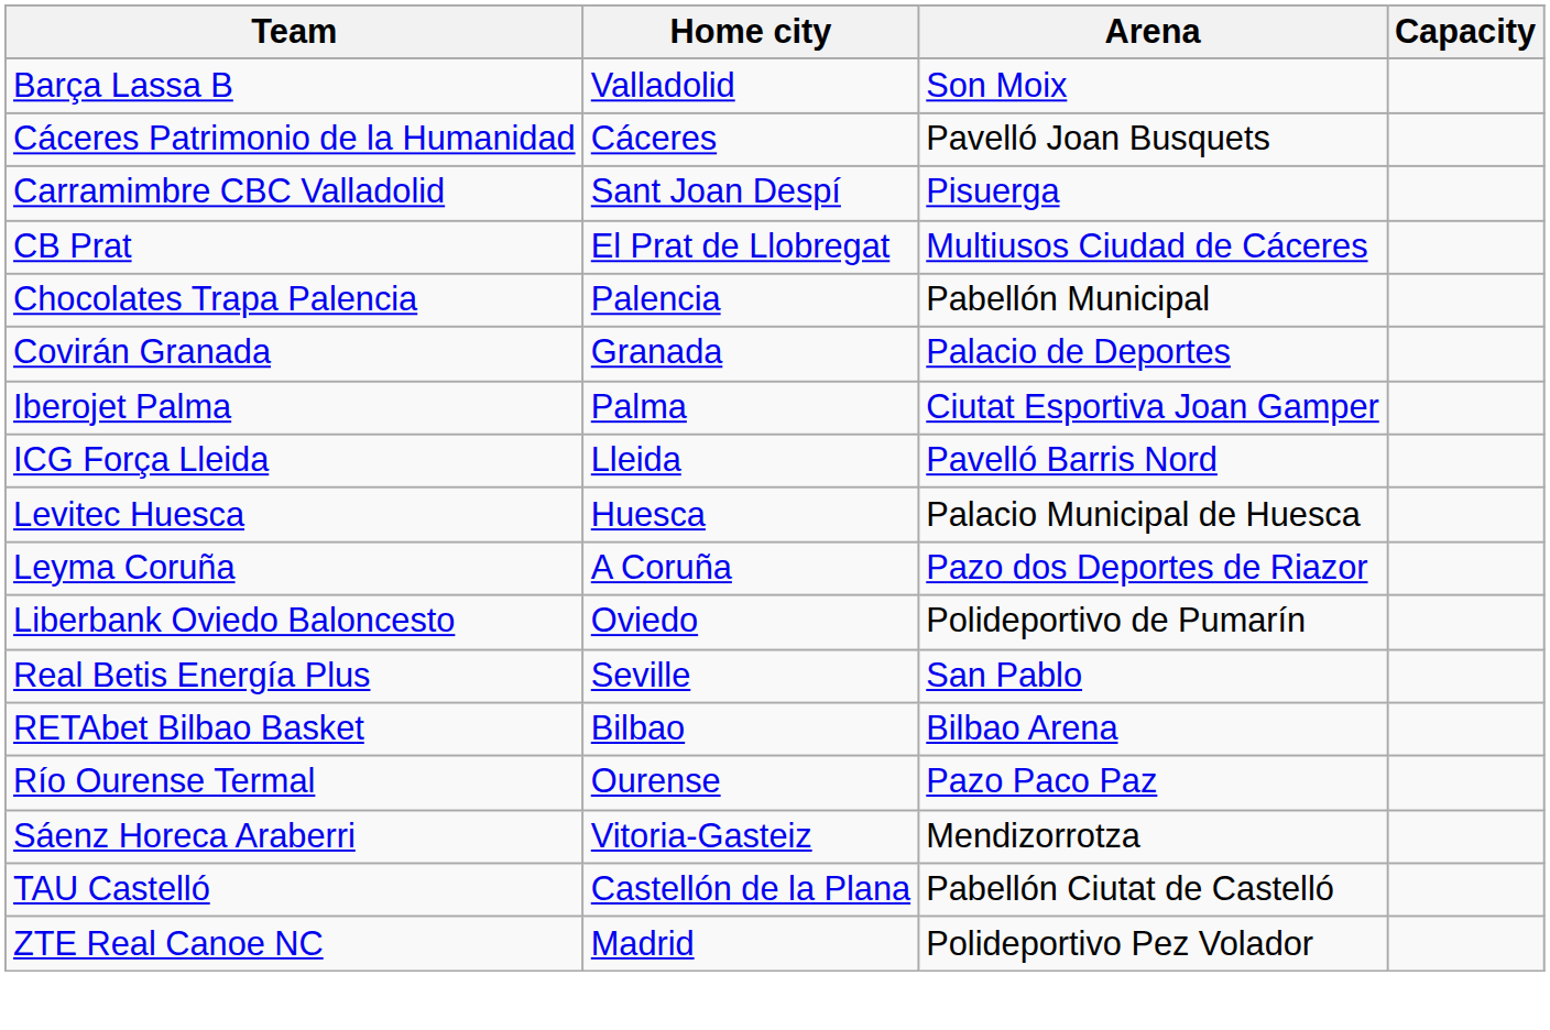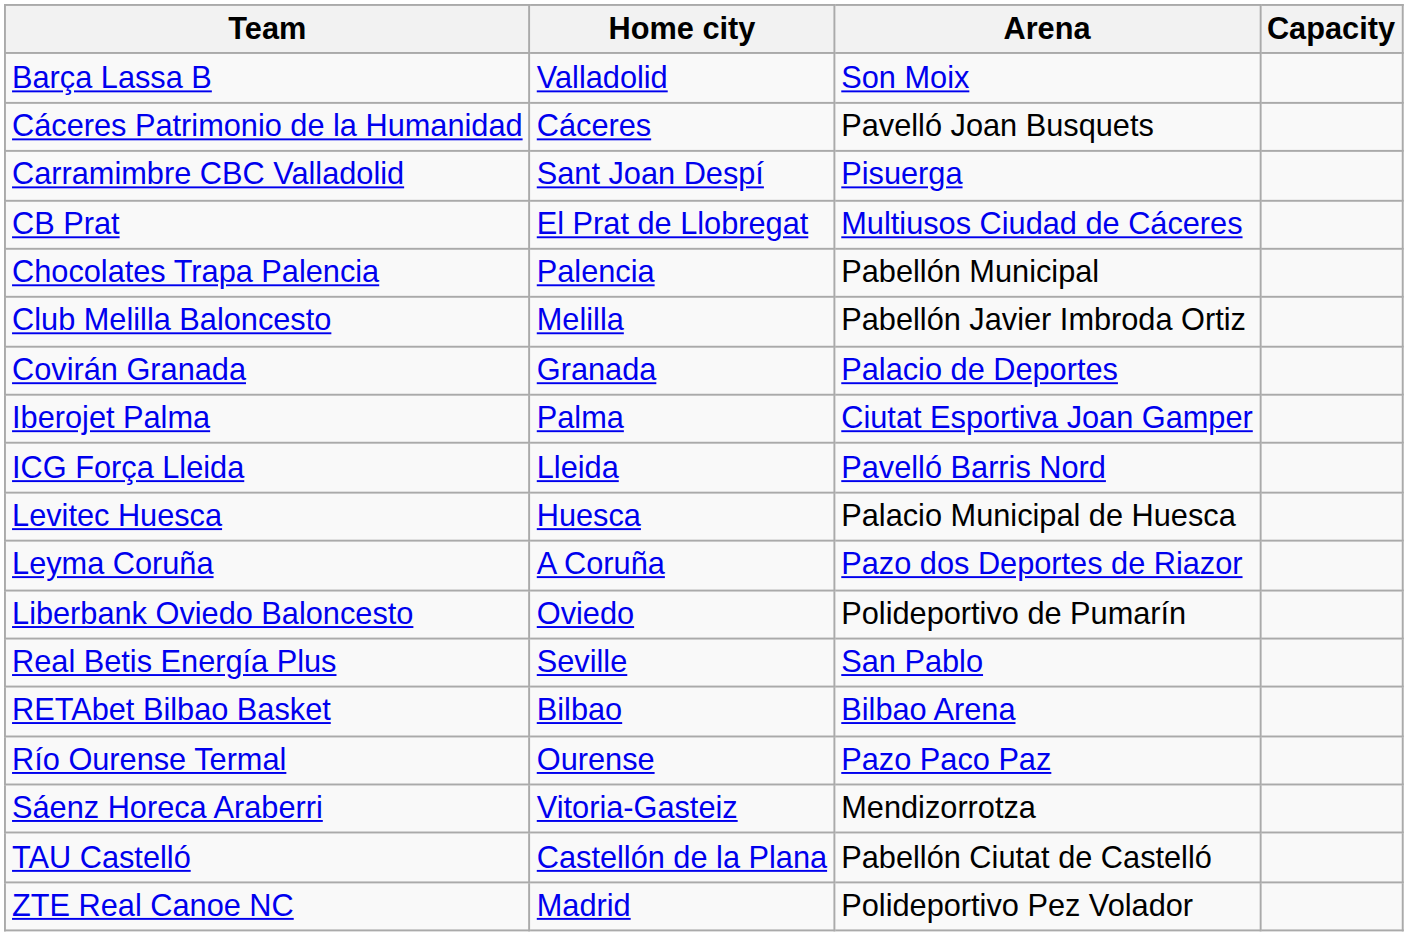 <table class="wikitable sortable">
 <tr>
 <th>Team</th>
 <th>Home city</th>
 <th>Arena</th>
 <th>Capacity</th>
 </tr>
 <tr>
 <td><a href='#'>Barça Lassa B</a></td>
 <td><a href='#'>Valladolid</a></td>
 <td><a href='#'>Son Moix</a></td>
 <td style="text-align:center"></td>
 </tr>
 <tr>
 <td><a href='#'>Cáceres Patrimonio de la Humanidad</a></td>
 <td><a href='#'>Cáceres</a></td>
 <td>Pavelló Joan Busquets</td>
 <td style="text-align:center"></td>
 </tr>
 <tr>
 <td><a href='#'>Carramimbre CBC Valladolid</a></td>
 <td><a href='#'>Sant Joan Despí</a></td>
 <td><a href='#'>Pisuerga</a></td>
 <td style="text-align:center"></td>
 </tr>
 <tr>
 <td><a href='#'>CB Prat</a></td>
 <td><a href='#'>El Prat de Llobregat</a></td>
 <td><a href='#'>Multiusos Ciudad de Cáceres</a></td>
 <td style="text-align:center"></td>
 </tr>
 <tr>
 <td><a href='#'>Chocolates Trapa Palencia</a></td>
 <td><a href='#'>Palencia</a></td>
 <td>Pabellón Municipal</td>
+<td style="text-align:center"></td>
+</tr>
+<tr>
+<td><a href='#'>Club Melilla Baloncesto</a></td>
+<td><a href='#'>Melilla</a></td>
+<td>Pabellón Javier Imbroda Ortiz</td>
 <td style="text-align:center"></td>
 </tr>
 <tr>
 <td><a href='#'>Covirán Granada</a></td>
 <td><a href='#'>Granada</a></td>
 <td><a href='#'>Palacio de Deportes</a></td>
 <td style="text-align:center"></td>
 </tr>
 <tr>
 <td><a href='#'>Iberojet Palma</a></td>
 <td><a href='#'>Palma</a></td>
 <td><a href='#'>Ciutat Esportiva Joan Gamper</a></td>
 <td style="text-align:center"></td>
 </tr>
 <tr>
 <td><a href='#'>ICG Força Lleida</a></td>
 <td><a href='#'>Lleida</a></td>
 <td><a href='#'>Pavelló Barris Nord</a></td>
 <td style="text-align:center"></td>
 </tr>
 <tr>
 <td><a href='#'>Levitec Huesca</a></td>
 <td><a href='#'>Huesca</a></td>
 <td>Palacio Municipal de Huesca</td>
 <td style="text-align:center"></td>
 </tr>
 <tr>
 <td><a href='#'>Leyma Coruña</a></td>
 <td><a href='#'>A Coruña</a></td>
 <td><a href='#'>Pazo dos Deportes de Riazor</a></td>
 <td style="text-align:center"></td>
 </tr>
 <tr>
 <td><a href='#'>Liberbank Oviedo Baloncesto</a></td>
 <td><a href='#'>Oviedo</a></td>
 <td>Polideportivo de Pumarín</td>
 <td style="text-align:center"></td>
 </tr>
 <tr>
 <td><a href='#'>Real Betis Energía Plus</a></td>
 <td><a href='#'>Seville</a></td>
 <td><a href='#'>San Pablo</a></td>
 <td style="text-align:center"></td>
 </tr>
 <tr>
 <td><a href='#'>RETAbet Bilbao Basket</a></td>
 <td><a href='#'>Bilbao</a></td>
 <td><a href='#'>Bilbao Arena</a></td>
 <td style="text-align:center"></td>
 </tr>
 <tr>
 <td><a href='#'>Río Ourense Termal</a></td>
 <td><a href='#'>Ourense</a></td>
 <td><a href='#'>Pazo Paco Paz</a></td>
 <td style="text-align:center"></td>
 </tr>
 <tr>
 <td><a href='#'>Sáenz Horeca Araberri</a></td>
 <td><a href='#'>Vitoria-Gasteiz</a></td>
 <td>Mendizorrotza</td>
 <td style="text-align:center"></td>
 </tr>
 <tr>
 <td><a href='#'>TAU Castelló</a></td>
 <td><a href='#'>Castellón de la Plana</a></td>
 <td>Pabellón Ciutat de Castelló</td>
 <td style="text-align:center"></td>
 </tr>
 <tr>
 <td><a href='#'>ZTE Real Canoe NC</a></td>
 <td><a href='#'>Madrid</a></td>
 <td>Polideportivo Pez Volador</td>
 <td style="text-align:center"></td>
 </tr>
 </table>
